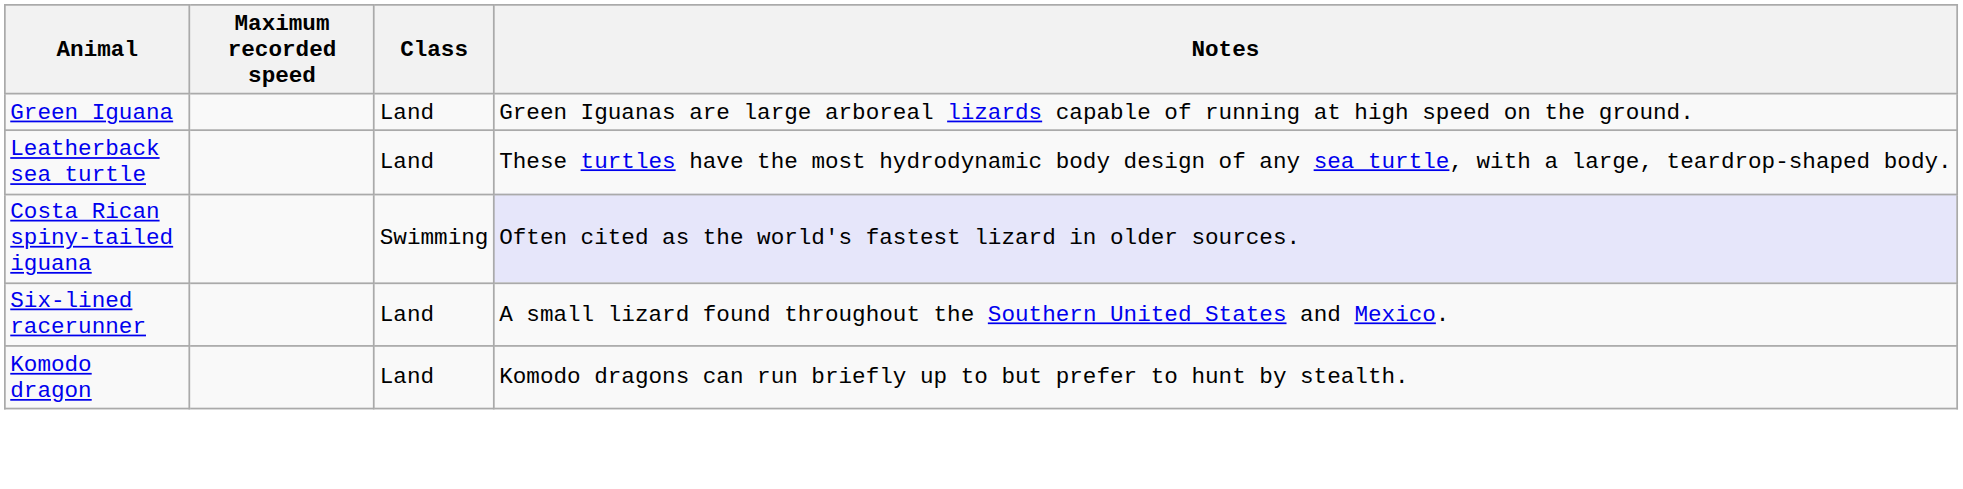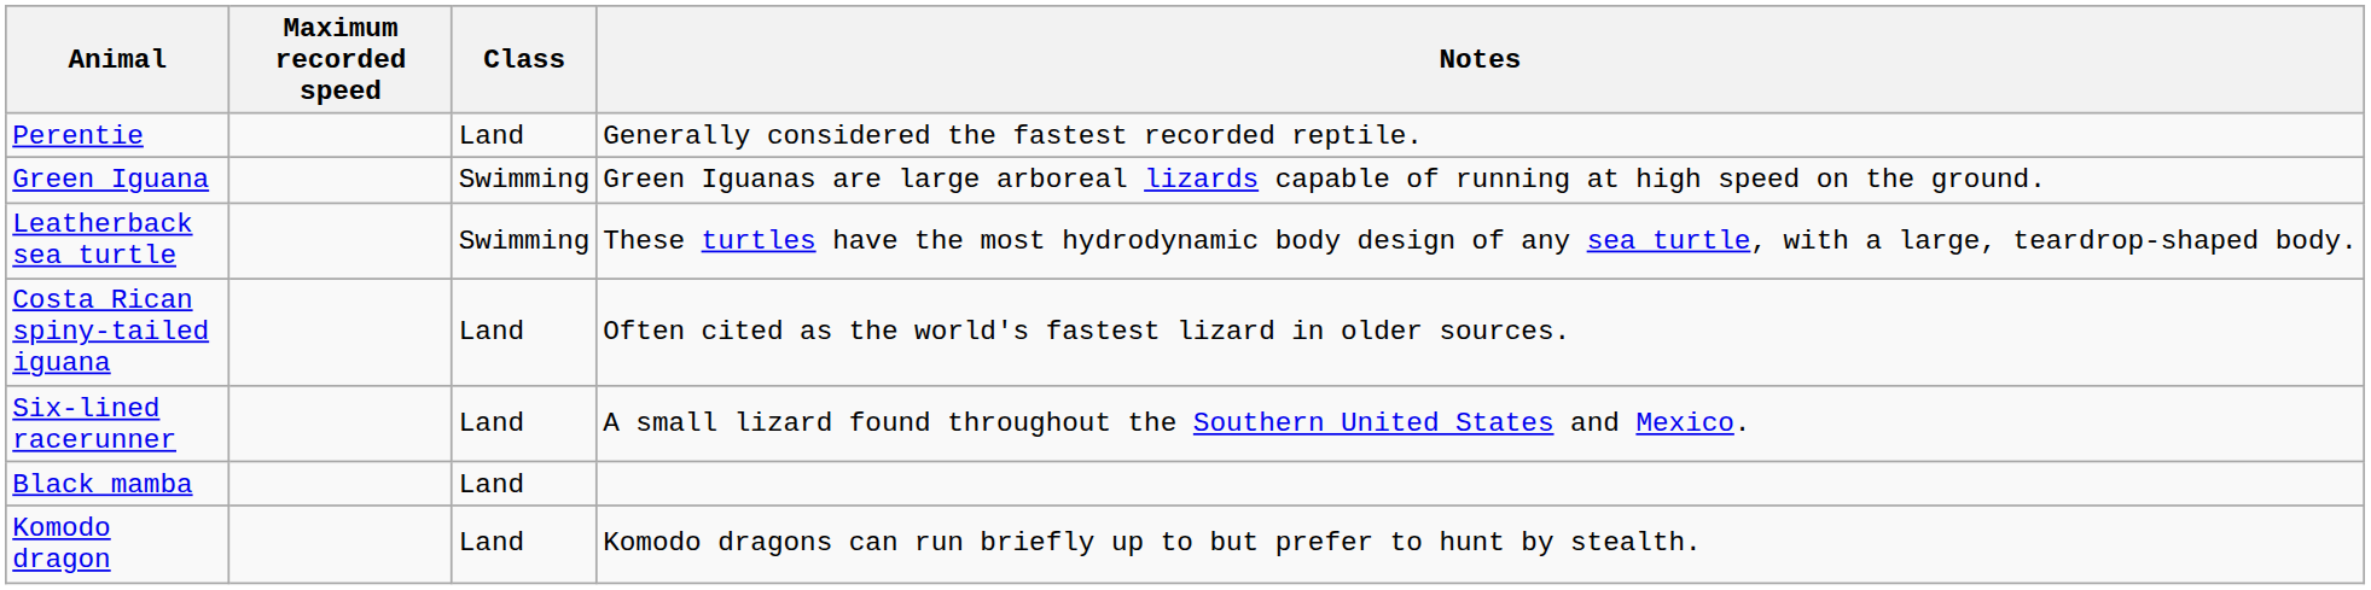 <table class="wikitable sortable">
 <tr>
 <th width=100>Animal</th>
 <th width=100>Maximum recorded speed</th>
 <th>Class</th>
 <th class="unsortable">Notes</th>
 </tr>
 <tr>
+<td><a href='#'>Perentie</a></td>
+<td></td>
+<td>Land</td>
+<td>Generally considered the fastest recorded reptile.</td>
+</tr>
+<tr>
 <td><a href='#'>Green Iguana</a></td>
 <td></td>
-<td>Land</td>
+<td>Swimming</td>
 <td>Green Iguanas are large arboreal <a href='#'>lizards</a> capable of running at high speed on the ground.</td>
 </tr>
 <tr>
 <td><a href='#'>Leatherback sea turtle</a></td>
 <td></td>
-<td>Land</td>
+<td>Swimming</td>
 <td>These <a href='#'>turtles</a> have the most hydrodynamic body design of any <a href='#'>sea turtle</a>, with a large, teardrop-shaped body.</td>
 </tr>
 <tr>
 <td><a href='#'>Costa Rican spiny-tailed iguana</a></td>
 <td></td>
-<td>Swimming</td>
-<td style="background: lavender;">Often cited as the world's fastest lizard in older sources.</td>
+<td>Land</td>
+<td>Often cited as the world's fastest lizard in older sources.</td>
 </tr>
 <tr>
 <td><a href='#'>Six-lined racerunner</a></td>
 <td></td>
 <td>Land</td>
 <td>A small lizard found throughout the <a href='#'>Southern United States</a> and <a href='#'>Mexico</a>.</td>
 </tr>
 <tr>
+<td><a href='#'>Black mamba</a></td>
+<td></td>
+<td>Land</td>
+<td></td>
+</tr>
+<tr>
 <td><a href='#'>Komodo dragon</a></td>
 <td></td>
 <td>Land</td>
 <td>Komodo dragons can run briefly up to  but prefer to hunt by stealth.</td>
 </tr>
 </table>
